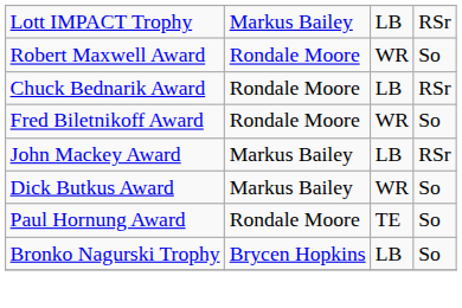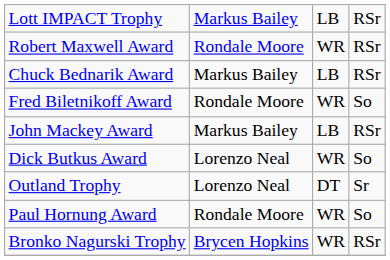 <table class="wikitable">
 <tr>
 <td><a href='#'>Lott IMPACT Trophy</a></td>
 <td><a href='#'>Markus Bailey</a></td>
 <td>LB</td>
 <td>RSr</td>
 </tr>
 <tr>
 <td><a href='#'>Robert Maxwell Award</a></td>
 <td><a href='#'>Rondale Moore</a></td>
 <td>WR</td>
-<td>So</td>
+<td>RSr</td>
 </tr>
 <tr>
 <td><a href='#'>Chuck Bednarik Award</a></td>
-<td>Rondale Moore</td>
+<td>Markus Bailey</td>
 <td>LB</td>
 <td>RSr</td>
 </tr>
 <tr>
 <td><a href='#'>Fred Biletnikoff Award</a></td>
 <td>Rondale Moore</td>
 <td>WR</td>
 <td>So</td>
 </tr>
 <tr>
 <td><a href='#'>John Mackey Award</a></td>
 <td>Markus Bailey</td>
 <td>LB</td>
 <td>RSr</td>
 </tr>
 <tr>
 <td><a href='#'>Dick Butkus Award</a></td>
-<td>Markus Bailey</td>
+<td>Lorenzo Neal</td>
 <td>WR</td>
 <td>So</td>
 </tr>
 <tr>
+<td><a href='#'>Outland Trophy</a></td>
+<td>Lorenzo Neal</td>
+<td>DT</td>
+<td>Sr</td>
+</tr>
+<tr>
 <td><a href='#'>Paul Hornung Award</a></td>
 <td>Rondale Moore</td>
-<td>TE</td>
+<td>WR</td>
 <td>So</td>
 </tr>
 <tr>
 <td><a href='#'>Bronko Nagurski Trophy</a></td>
 <td><a href='#'>Brycen Hopkins</a></td>
-<td>LB</td>
-<td>So</td>
+<td>WR</td>
+<td>RSr</td>
 </tr>
 <tr>
 </tr>
 </table>
